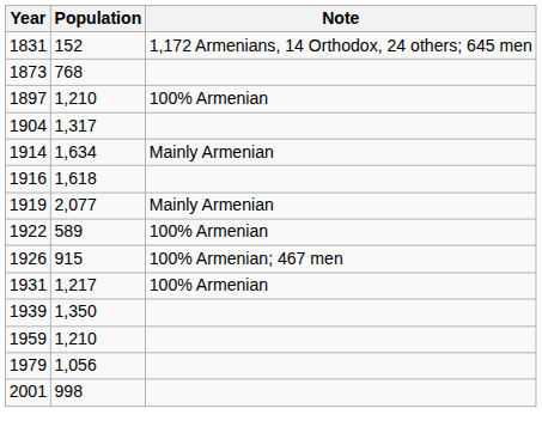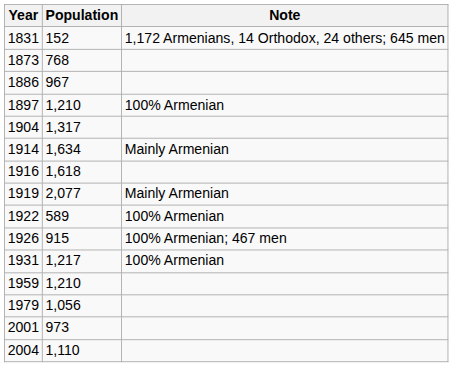 <table class="wikitable">
 <tr>
 <th>Year</th>
 <th>Population</th>
 <th>Note</th>
 </tr>
 <tr>
 <td>1831</td>
 <td>152</td>
 <td>1,172 Armenians, 14 Orthodox, 24 others; 645 men</td>
 </tr>
 <tr>
 <td>1873</td>
 <td>768</td>
+<td></td>
+</tr>
+<tr>
+<td>1886</td>
+<td>967</td>
 <td></td>
 </tr>
 <tr>
 <td>1897</td>
 <td>1,210</td>
 <td>100% Armenian</td>
 </tr>
 <tr>
 <td>1904</td>
 <td>1,317</td>
 <td></td>
 </tr>
 <tr>
 <td>1914</td>
 <td>1,634</td>
 <td>Mainly Armenian</td>
 </tr>
 <tr>
 <td>1916</td>
 <td>1,618</td>
 <td></td>
 </tr>
 <tr>
 <td>1919</td>
 <td>2,077</td>
 <td>Mainly Armenian</td>
 </tr>
 <tr>
 <td>1922</td>
 <td>589</td>
 <td>100% Armenian</td>
 </tr>
 <tr>
 <td>1926</td>
 <td>915</td>
 <td>100% Armenian; 467 men</td>
 </tr>
 <tr>
 <td>1931</td>
 <td>1,217</td>
 <td>100% Armenian</td>
 </tr>
 <tr>
-<td>1939</td>
-<td>1,350</td>
-<td></td>
-</tr>
-<tr>
 <td>1959</td>
 <td>1,210</td>
 <td></td>
 </tr>
 <tr>
 <td>1979</td>
 <td>1,056</td>
 <td></td>
 </tr>
 <tr>
 <td>2001</td>
-<td>998</td>
+<td>973</td>
+<td></td>
+</tr>
+<tr>
+<td>2004</td>
+<td>1,110</td>
 <td></td>
 </tr>
 </table>
